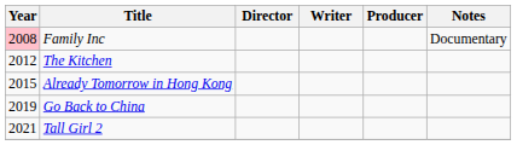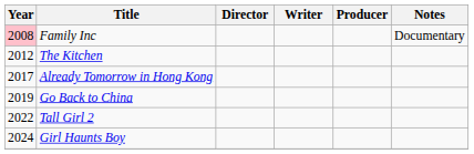 <table class="wikitable">
 <tr>
 <th>Year</th>
 <th>Title</th>
 <th width=65>Director</th>
 <th width=65>Writer</th>
 <th width=65>Producer</th>
 <th>Notes</th>
 </tr>
 <tr>
 <td style="background: pink;">2008</td>
 <td><em>Family Inc</em></td>
 <td></td>
 <td></td>
 <td></td>
 <td>Documentary</td>
 </tr>
 <tr>
 <td>2012</td>
 <td><em><a href='#'>The Kitchen</a></em></td>
 <td></td>
 <td></td>
 <td></td>
 <td></td>
 </tr>
 <tr>
-<td>2015</td>
+<td>2017</td>
 <td><em><a href='#'>Already Tomorrow in Hong Kong</a></em></td>
 <td></td>
 <td></td>
 <td></td>
 <td></td>
 </tr>
 <tr>
 <td>2019</td>
 <td><em><a href='#'>Go Back to China</a></em></td>
 <td></td>
 <td></td>
 <td></td>
 <td></td>
 </tr>
 <tr>
-<td>2021</td>
+<td>2022</td>
 <td><em><a href='#'>Tall Girl 2</a></em></td>
+<td></td>
+<td></td>
+<td></td>
+<td></td>
+</tr>
+<tr>
+<td>2024</td>
+<td><em><a href='#'>Girl Haunts Boy</a></em></td>
 <td></td>
 <td></td>
 <td></td>
 <td></td>
 </tr>
 <tr>
 </tr>
 </table>
